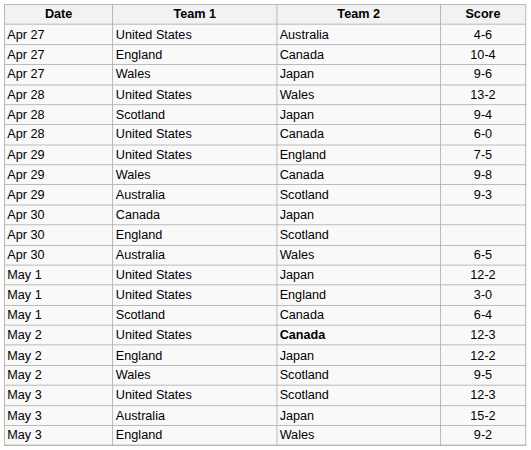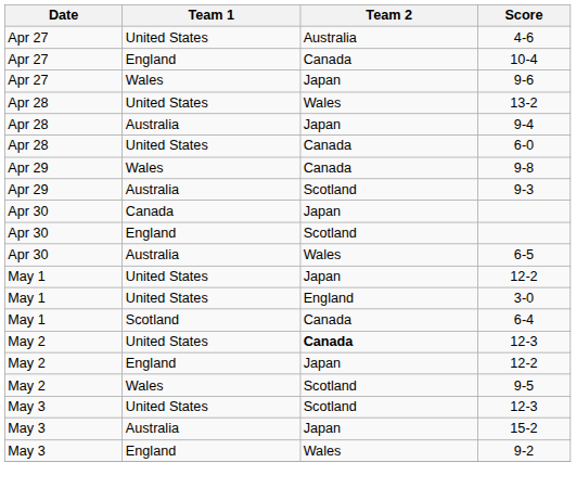 <table class="wikitable" style="font-size: 100%">
 <tr>
 <th width=130>Date</th>
 <th width=200>Team 1</th>
 <th width=200>Team 2</th>
 <th width=100>Score</th>
 </tr>
 <tr>
 <td>Apr 27</td>
 <td>United States</td>
 <td>Australia</td>
 <td align=center>4-6</td>
 </tr>
 <tr>
 <td>Apr 27</td>
 <td>England</td>
 <td>Canada</td>
 <td align=center>10-4</td>
 </tr>
 <tr>
 <td>Apr 27</td>
 <td>Wales</td>
 <td>Japan</td>
 <td align=center>9-6</td>
 </tr>
 <tr>
 <td>Apr 28</td>
 <td>United States</td>
 <td>Wales</td>
 <td align=center>13-2</td>
 </tr>
 <tr>
 <td>Apr 28</td>
-<td>Scotland</td>
+<td>Australia</td>
 <td>Japan</td>
 <td align=center>9-4</td>
 </tr>
 <tr>
 <td>Apr 28</td>
 <td>United States</td>
 <td>Canada</td>
 <td align=center>6-0</td>
-</tr>
-<tr>
-<td>Apr 29</td>
-<td>United States</td>
-<td>England</td>
-<td align=center>7-5</td>
 </tr>
 <tr>
 <td>Apr 29</td>
 <td>Wales</td>
 <td>Canada</td>
 <td align=center>9-8</td>
 </tr>
 <tr>
 <td>Apr 29</td>
 <td>Australia</td>
 <td>Scotland</td>
 <td align=center>9-3</td>
 </tr>
 <tr>
 <td>Apr 30</td>
 <td>Canada</td>
 <td>Japan</td>
 <td align=center></td>
 </tr>
 <tr>
 <td>Apr 30</td>
 <td>England</td>
 <td>Scotland</td>
 <td align=center></td>
 </tr>
 <tr>
 <td>Apr 30</td>
 <td>Australia</td>
 <td>Wales</td>
 <td align=center>6-5</td>
 </tr>
 <tr>
 <td>May 1</td>
 <td>United States</td>
 <td>Japan</td>
 <td align=center>12-2</td>
 </tr>
 <tr>
 <td>May 1</td>
 <td>United States</td>
 <td>England</td>
 <td align=center>3-0</td>
 </tr>
 <tr>
 <td>May 1</td>
 <td>Scotland</td>
 <td>Canada</td>
 <td align=center>6-4</td>
 </tr>
 <tr>
 <td>May 2</td>
 <td>United States</td>
 <td><strong>Canada</strong></td>
 <td align=center>12-3</td>
 </tr>
 <tr>
 <td>May 2</td>
 <td>England</td>
 <td>Japan</td>
 <td align=center>12-2</td>
 </tr>
 <tr>
 <td>May 2</td>
 <td>Wales</td>
 <td>Scotland</td>
 <td align=center>9-5</td>
 </tr>
 <tr>
 <td>May 3</td>
 <td>United States</td>
 <td>Scotland</td>
 <td align=center>12-3</td>
 </tr>
 <tr>
 <td>May 3</td>
 <td>Australia</td>
 <td>Japan</td>
 <td align=center>15-2</td>
 </tr>
 <tr>
 <td>May 3</td>
 <td>England</td>
 <td>Wales</td>
 <td align=center>9-2</td>
 </tr>
 <tr>
 </tr>
 </table>
